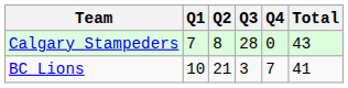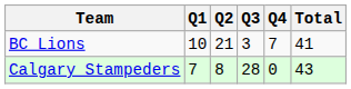 <table class="wikitable">
 <tr>
 <th>Team</th>
 <th>Q1</th>
 <th>Q2</th>
 <th>Q3</th>
 <th>Q4</th>
 <th>Total</th>
 </tr>
+<tr>
+<td><a href='#'>BC Lions</a></td>
+<td>10</td>
+<td>21</td>
+<td>3</td>
+<td>7</td>
+<td>41</td>
+</tr>
 <tr style="background-color:#ddffdd">
 <td><a href='#'>Calgary Stampeders</a></td>
 <td>7</td>
 <td>8</td>
 <td>28</td>
 <td>0</td>
 <td>43</td>
 </tr>
-<tr>
-<td><a href='#'>BC Lions</a></td>
-<td>10</td>
-<td>21</td>
-<td>3</td>
-<td>7</td>
-<td>41</td>
-</tr>
 </table>
